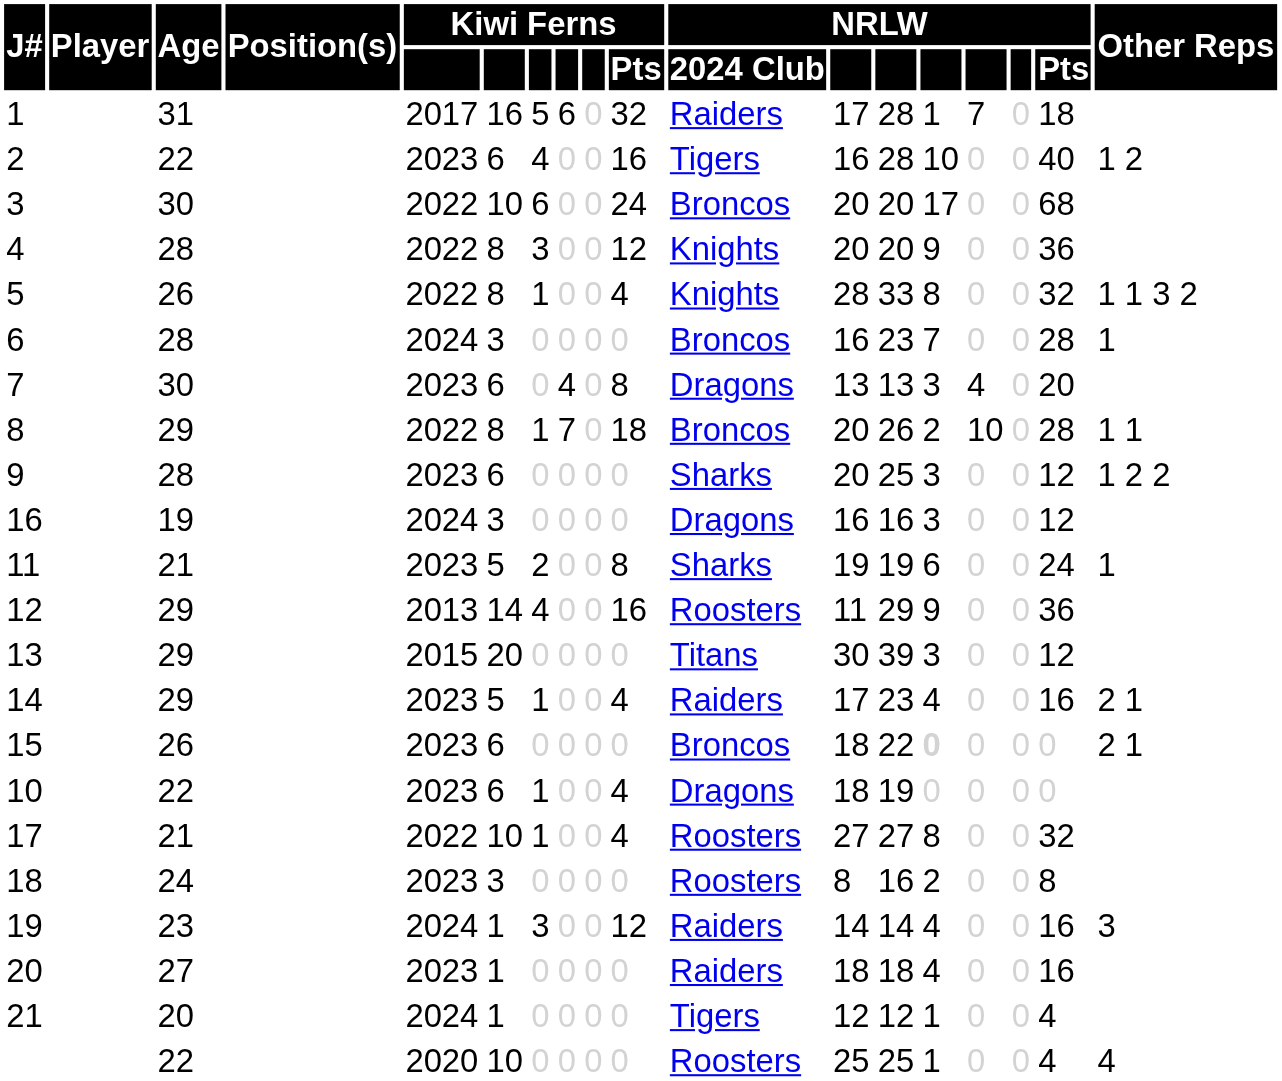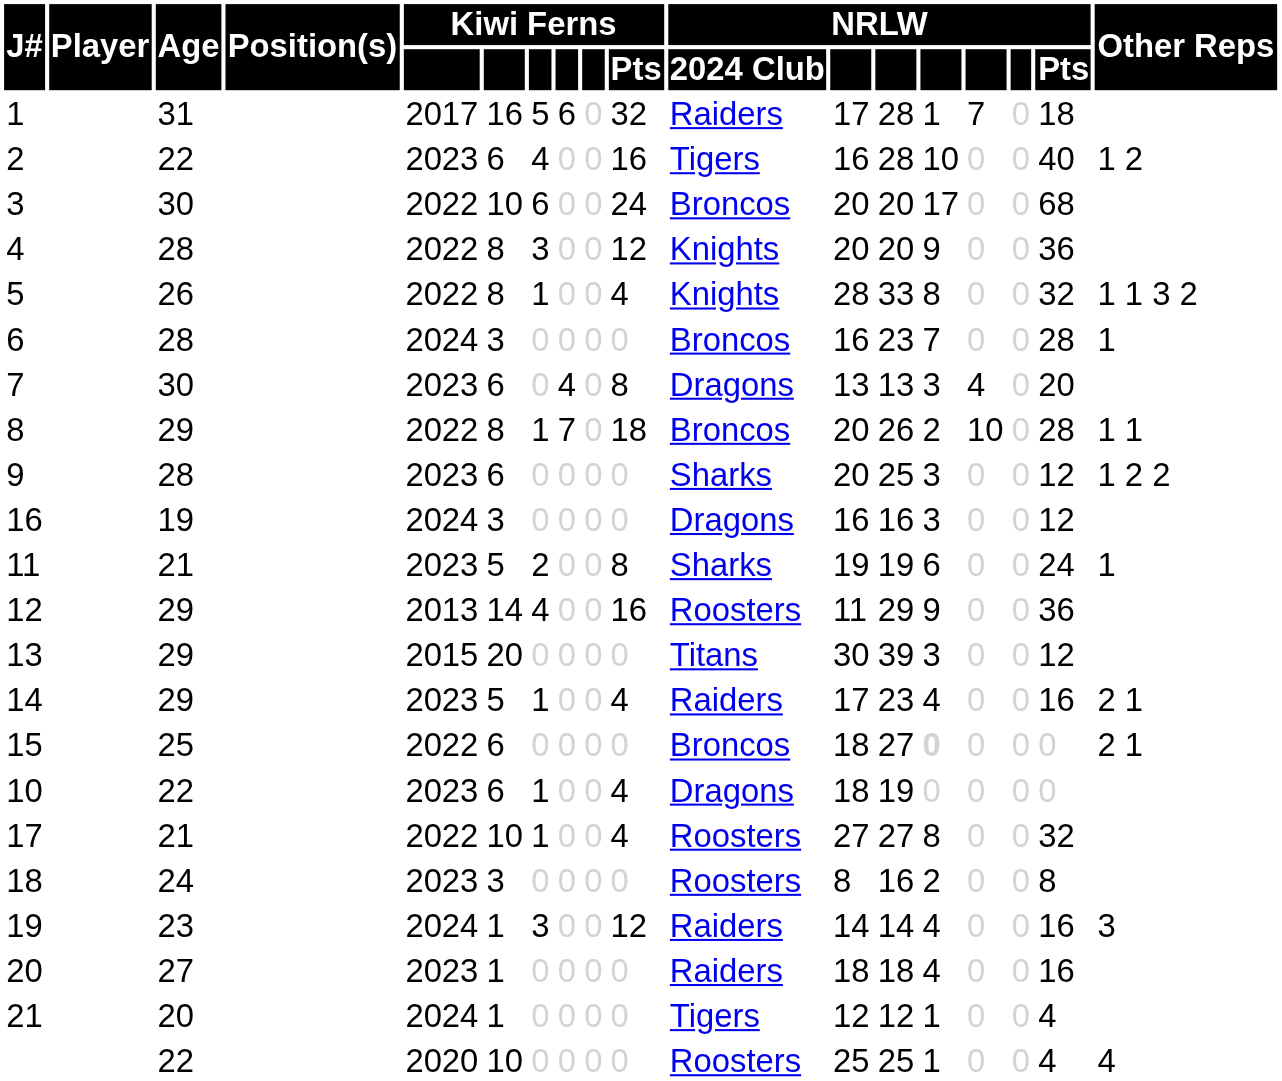 <table>
 <tr style="background:black; color:white;">
 <th rowspan=2>J#</th>
 <th rowspan=2 align=left>Player</th>
 <th rowspan=2 align=center>Age</th>
 <th rowspan=2 align=center>Position(s)</th>
 <th colspan=6 align=center>Kiwi Ferns</th>
 <th colspan=7 align=center>NRLW</th>
 <th rowspan=2 align=center>Other Reps</th>
 </tr>
 <tr style="background:black; color:white;">
 <th></th>
 <th></th>
 <th></th>
 <th></th>
 <th></th>
 <th>Pts</th>
 <th>2024 Club</th>
 <th></th>
 <th></th>
 <th></th>
 <th></th>
 <th></th>
 <th>Pts</th>
 </tr>
 <tr>
 <td>1</td>
 <td align=left></td>
 <td>31</td>
 <td align=center></td>
 <td>2017</td>
 <td>16</td>
 <td>5</td>
 <td>6</td>
 <td style="color:lightgray">0</td>
 <td>32</td>
 <td align=left> <a href='#'>Raiders</a></td>
 <td>17</td>
 <td>28</td>
 <td>1</td>
 <td>7</td>
 <td style="color:lightgray">0</td>
 <td>18</td>
 <td align=center></td>
 </tr>
 <tr>
 <td>2</td>
 <td align=left></td>
 <td>22</td>
 <td align=center></td>
 <td>2023</td>
 <td>6</td>
 <td>4</td>
 <td style="color:lightgray">0</td>
 <td style="color:lightgray">0</td>
 <td>16</td>
 <td align=left> <a href='#'>Tigers</a></td>
 <td>16</td>
 <td>28</td>
 <td>10</td>
 <td style="color:lightgray">0</td>
 <td style="color:lightgray">0</td>
 <td>40</td>
 <td align=left> 1  2</td>
 </tr>
 <tr>
 <td>3</td>
 <td align=left></td>
 <td>30</td>
 <td align=center></td>
 <td>2022</td>
 <td>10</td>
 <td>6</td>
 <td style="color:lightgray">0</td>
 <td style="color:lightgray">0</td>
 <td>24</td>
 <td align=left> <a href='#'>Broncos</a></td>
 <td>20</td>
 <td>20</td>
 <td>17</td>
 <td style="color:lightgray">0</td>
 <td style="color:lightgray">0</td>
 <td>68</td>
 <td align=center></td>
 </tr>
 <tr>
 <td>4</td>
 <td align=left></td>
 <td>28</td>
 <td align=center></td>
 <td>2022</td>
 <td>8</td>
 <td>3</td>
 <td style="color:lightgray">0</td>
 <td style="color:lightgray">0</td>
 <td>12</td>
 <td align=left> <a href='#'>Knights</a></td>
 <td>20</td>
 <td>20</td>
 <td>9</td>
 <td style="color:lightgray">0</td>
 <td style="color:lightgray">0</td>
 <td>36</td>
 <td align=center></td>
 </tr>
 <tr>
 <td>5</td>
 <td align=left></td>
 <td>26</td>
 <td align=center></td>
 <td>2022</td>
 <td>8</td>
 <td>1</td>
 <td style="color:lightgray">0</td>
 <td style="color:lightgray">0</td>
 <td>4</td>
 <td align=left> <a href='#'>Knights</a></td>
 <td>28</td>
 <td>33</td>
 <td>8</td>
 <td style="color:lightgray">0</td>
 <td style="color:lightgray">0</td>
 <td>32</td>
 <td align=left> 1  1  3  2</td>
 </tr>
 <tr>
 <td>6</td>
 <td align=left></td>
 <td>28</td>
 <td align=center></td>
 <td>2024</td>
 <td>3</td>
 <td style="color:lightgray">0</td>
 <td style="color:lightgray">0</td>
 <td style="color:lightgray">0</td>
 <td style="color:lightgray">0</td>
 <td align=left> <a href='#'>Broncos</a></td>
 <td>16</td>
 <td>23</td>
 <td>7</td>
 <td style="color:lightgray">0</td>
 <td style="color:lightgray">0</td>
 <td>28</td>
 <td align=left> 1</td>
 </tr>
 <tr>
 <td>7</td>
 <td align=left></td>
 <td>30</td>
 <td align=center></td>
 <td>2023</td>
 <td>6</td>
 <td style="color:lightgray">0</td>
 <td>4</td>
 <td style="color:lightgray">0</td>
 <td>8</td>
 <td align=left> <a href='#'>Dragons</a></td>
 <td>13</td>
 <td>13</td>
 <td>3</td>
 <td>4</td>
 <td style="color:lightgray">0</td>
 <td>20</td>
 <td align=center></td>
 </tr>
 <tr>
 <td>8</td>
 <td align=left></td>
 <td>29</td>
 <td align=center></td>
 <td>2022</td>
 <td>8</td>
 <td>1</td>
 <td>7</td>
 <td style="color:lightgray">0</td>
 <td>18</td>
 <td align=left> <a href='#'>Broncos</a></td>
 <td>20</td>
 <td>26</td>
 <td>2</td>
 <td>10</td>
 <td style="color:lightgray">0</td>
 <td>28</td>
 <td align=left> 1  1</td>
 </tr>
 <tr>
 <td>9</td>
 <td align=left></td>
 <td>28</td>
 <td align=center></td>
 <td>2023</td>
 <td>6</td>
 <td style="color:lightgray">0</td>
 <td style="color:lightgray">0</td>
 <td style="color:lightgray">0</td>
 <td style="color:lightgray">0</td>
 <td align=left> <a href='#'>Sharks</a></td>
 <td>20</td>
 <td>25</td>
 <td>3</td>
 <td style="color:lightgray">0</td>
 <td style="color:lightgray">0</td>
 <td>12</td>
 <td align=left> 1  2  2</td>
 </tr>
 <tr>
 <td>16</td>
 <td align=left></td>
 <td>19</td>
 <td align=center></td>
 <td>2024</td>
 <td>3</td>
 <td style="color:lightgray">0</td>
 <td style="color:lightgray">0</td>
 <td style="color:lightgray">0</td>
 <td style="color:lightgray">0</td>
 <td align=left> <a href='#'>Dragons</a></td>
 <td>16</td>
 <td>16</td>
 <td>3</td>
 <td style="color:lightgray">0</td>
 <td style="color:lightgray">0</td>
 <td>12</td>
 <td align=center></td>
 </tr>
 <tr>
 <td>11</td>
 <td align=left></td>
 <td>21</td>
 <td align=center></td>
 <td>2023</td>
 <td>5</td>
 <td>2</td>
 <td style="color:lightgray">0</td>
 <td style="color:lightgray">0</td>
 <td>8</td>
 <td align=left> <a href='#'>Sharks</a></td>
 <td>19</td>
 <td>19</td>
 <td>6</td>
 <td style="color:lightgray">0</td>
 <td style="color:lightgray">0</td>
 <td>24</td>
 <td align=left> 1</td>
 </tr>
 <tr>
 <td>12</td>
 <td align=left></td>
 <td>29</td>
 <td align=center></td>
 <td>2013</td>
 <td>14</td>
 <td>4</td>
 <td style="color:lightgray">0</td>
 <td style="color:lightgray">0</td>
 <td>16</td>
 <td align=left> <a href='#'>Roosters</a></td>
 <td>11</td>
 <td>29</td>
 <td>9</td>
 <td style="color:lightgray">0</td>
 <td style="color:lightgray">0</td>
 <td>36</td>
 <td align=center></td>
 </tr>
 <tr>
 <td>13</td>
 <td align=left></td>
 <td>29</td>
 <td align=center></td>
 <td>2015</td>
 <td>20</td>
 <td style="color:lightgray">0</td>
 <td style="color:lightgray">0</td>
 <td style="color:lightgray">0</td>
 <td style="color:lightgray">0</td>
 <td align=left> <a href='#'>Titans</a></td>
 <td>30</td>
 <td>39</td>
 <td>3</td>
 <td style="color:lightgray">0</td>
 <td style="color:lightgray">0</td>
 <td>12</td>
 <td align=center></td>
 </tr>
 <tr>
 <td>14</td>
 <td align=left></td>
 <td>29</td>
 <td align=center></td>
 <td>2023</td>
 <td>5</td>
 <td>1</td>
 <td style="color:lightgray">0</td>
 <td style="color:lightgray">0</td>
 <td>4</td>
 <td align=left> <a href='#'>Raiders</a></td>
 <td>17</td>
 <td>23</td>
 <td>4</td>
 <td style="color:lightgray">0</td>
 <td style="color:lightgray">0</td>
 <td>16</td>
 <td align=left> 2  1</td>
 </tr>
 <tr>
 <td>15</td>
 <td align=left></td>
-<td>26</td>
+<td>25</td>
 <td align=center></td>
-<td>2023</td>
+<td>2022</td>
 <td>6</td>
 <td style="color:lightgray">0</td>
 <td style="color:lightgray">0</td>
 <td style="color:lightgray">0</td>
 <td style="color:lightgray">0</td>
 <td align=left> <a href='#'>Broncos</a></td>
 <td>18</td>
-<td>22</td>
+<td>27</td>
 <td style="color:lightgray"><strong>0</strong></td>
 <td style="color:lightgray">0</td>
 <td style="color:lightgray">0</td>
 <td style="color:lightgray">0</td>
 <td align=left> 2  1</td>
 </tr>
 <tr>
 <td>10</td>
 <td align=left></td>
 <td>22</td>
 <td align=center></td>
 <td>2023</td>
 <td>6</td>
 <td>1</td>
 <td style="color:lightgray">0</td>
 <td style="color:lightgray">0</td>
 <td>4</td>
 <td align=left> <a href='#'>Dragons</a></td>
 <td>18</td>
 <td>19</td>
 <td style="color:lightgray">0</td>
 <td style="color:lightgray">0</td>
 <td style="color:lightgray">0</td>
 <td style="color:lightgray">0</td>
 <td align=center></td>
 </tr>
 <tr>
 <td>17</td>
 <td align=left></td>
 <td>21</td>
 <td align=center></td>
 <td>2022</td>
 <td>10</td>
 <td>1</td>
 <td style="color:lightgray">0</td>
 <td style="color:lightgray">0</td>
 <td>4</td>
 <td align=left> <a href='#'>Roosters</a></td>
 <td>27</td>
 <td>27</td>
 <td>8</td>
 <td style="color:lightgray">0</td>
 <td style="color:lightgray">0</td>
 <td>32</td>
 <td align=center></td>
 </tr>
 <tr>
 <td>18</td>
 <td align=left></td>
 <td>24</td>
 <td align=center></td>
 <td>2023</td>
 <td>3</td>
 <td style="color:lightgray">0</td>
 <td style="color:lightgray">0</td>
 <td style="color:lightgray">0</td>
 <td style="color:lightgray">0</td>
 <td align=left> <a href='#'>Roosters</a></td>
 <td>8</td>
 <td>16</td>
 <td>2</td>
 <td style="color:lightgray">0</td>
 <td style="color:lightgray">0</td>
 <td>8</td>
 <td align=center></td>
 </tr>
 <tr>
 <td>19</td>
 <td align=left></td>
 <td>23</td>
 <td align=center></td>
 <td>2024</td>
 <td>1</td>
 <td>3</td>
 <td style="color:lightgray">0</td>
 <td style="color:lightgray">0</td>
 <td>12</td>
 <td align=left> <a href='#'>Raiders</a></td>
 <td>14</td>
 <td>14</td>
 <td>4</td>
 <td style="color:lightgray">0</td>
 <td style="color:lightgray">0</td>
 <td>16</td>
 <td align=left> 3</td>
 </tr>
 <tr>
 <td>20</td>
 <td align=left></td>
 <td>27</td>
 <td align=center></td>
 <td>2023</td>
 <td>1</td>
 <td style="color:lightgray">0</td>
 <td style="color:lightgray">0</td>
 <td style="color:lightgray">0</td>
 <td style="color:lightgray">0</td>
 <td align=left> <a href='#'>Raiders</a></td>
 <td>18</td>
 <td>18</td>
 <td>4</td>
 <td style="color:lightgray">0</td>
 <td style="color:lightgray">0</td>
 <td>16</td>
 <td align=center></td>
 </tr>
 <tr>
 <td>21</td>
 <td align=left></td>
 <td>20</td>
 <td align=center></td>
 <td>2024</td>
 <td>1</td>
 <td style="color:lightgray">0</td>
 <td style="color:lightgray">0</td>
 <td style="color:lightgray">0</td>
 <td style="color:lightgray">0</td>
 <td align=left> <a href='#'>Tigers</a></td>
 <td>12</td>
 <td>12</td>
 <td>1</td>
 <td style="color:lightgray">0</td>
 <td style="color:lightgray">0</td>
 <td>4</td>
 <td align=center></td>
 </tr>
 <tr>
 <td></td>
 <td align=left></td>
 <td>22</td>
 <td align=center></td>
 <td>2020</td>
 <td>10</td>
 <td style="color:lightgray">0</td>
 <td style="color:lightgray">0</td>
 <td style="color:lightgray">0</td>
 <td style="color:lightgray">0</td>
 <td align=left> <a href='#'>Roosters</a></td>
 <td>25</td>
 <td>25</td>
 <td>1</td>
 <td style="color:lightgray">0</td>
 <td style="color:lightgray">0</td>
 <td>4</td>
 <td align=left> 4</td>
 </tr>
 </table>
